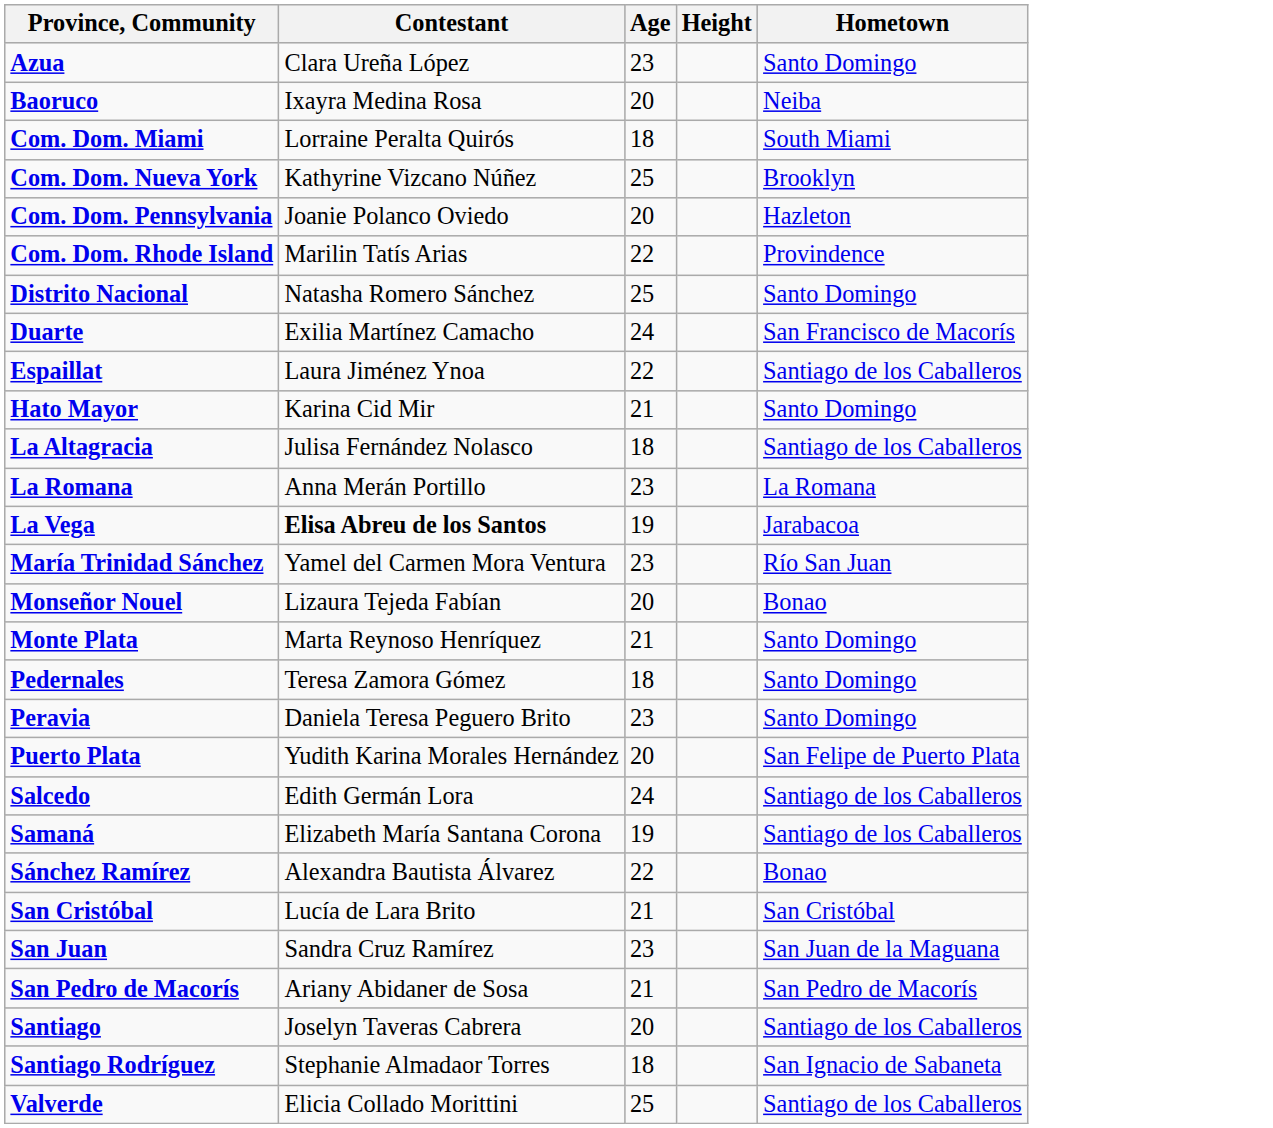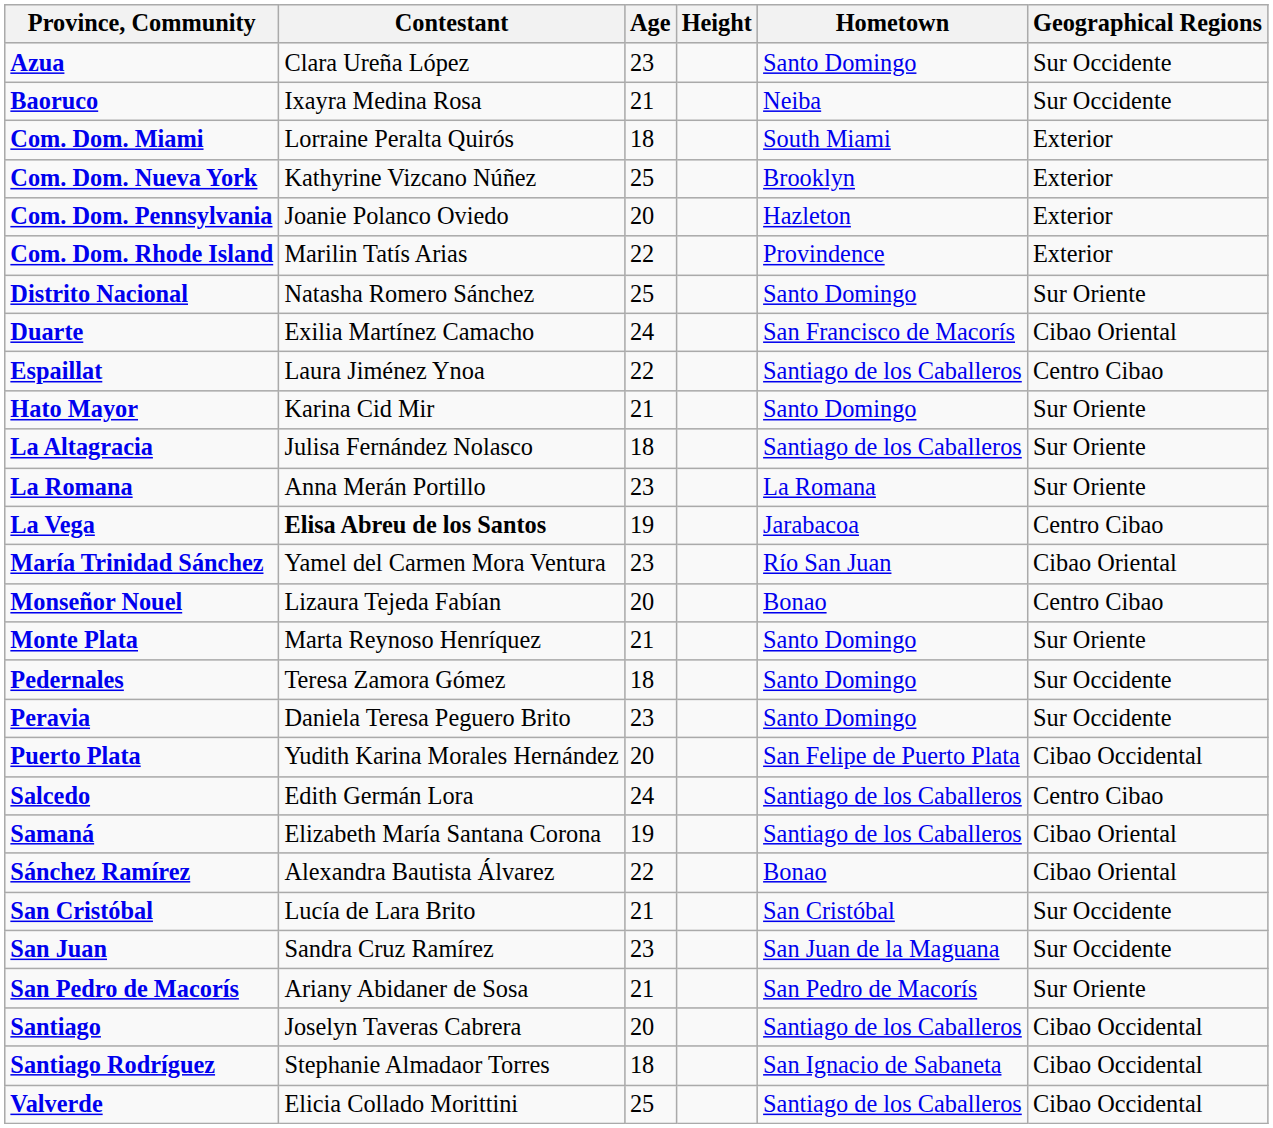 <table class="sortable wikitable">
 <tr>
 <th>Province, Community</th>
 <th>Contestant</th>
 <th>Age</th>
 <th>Height</th>
 <th>Hometown</th>
+<th>Geographical Regions</th>
 </tr>
 <tr>
 <td><strong><a href='#'>Azua</a></strong></td>
 <td>Clara Ureña López</td>
 <td>23</td>
 <td></td>
 <td><a href='#'>Santo Domingo</a></td>
+<td>Sur Occidente</td>
 </tr>
 <tr>
 <td><strong><a href='#'>Baoruco</a></strong></td>
 <td>Ixayra Medina Rosa</td>
-<td>20</td>
+<td>21</td>
 <td></td>
 <td><a href='#'>Neiba</a></td>
+<td>Sur Occidente</td>
 </tr>
 <tr>
 <td><strong><a href='#'>Com. Dom. Miami</a></strong></td>
 <td>Lorraine Peralta Quirós</td>
 <td>18</td>
 <td></td>
 <td><a href='#'>South Miami</a></td>
+<td>Exterior</td>
 </tr>
 <tr>
 <td><strong><a href='#'>Com. Dom. Nueva York</a></strong></td>
 <td>Kathyrine Vizcano Núñez</td>
 <td>25</td>
 <td></td>
 <td><a href='#'>Brooklyn</a></td>
+<td>Exterior</td>
 </tr>
 <tr>
 <td><strong><a href='#'>Com. Dom. Pennsylvania</a></strong></td>
 <td>Joanie Polanco Oviedo</td>
 <td>20</td>
 <td></td>
 <td><a href='#'>Hazleton</a></td>
+<td>Exterior</td>
 </tr>
 <tr>
 <td><strong><a href='#'>Com. Dom. Rhode Island</a></strong></td>
 <td>Marilin Tatís Arias</td>
 <td>22</td>
 <td></td>
 <td><a href='#'>Provindence</a></td>
+<td>Exterior</td>
 </tr>
 <tr>
 <td><strong><a href='#'>Distrito Nacional</a></strong></td>
 <td>Natasha Romero Sánchez</td>
 <td>25</td>
 <td></td>
 <td><a href='#'>Santo Domingo</a></td>
+<td>Sur Oriente</td>
 </tr>
 <tr>
 <td><strong><a href='#'>Duarte</a></strong></td>
 <td>Exilia Martínez Camacho</td>
 <td>24</td>
 <td></td>
 <td><a href='#'>San Francisco de Macorís</a></td>
+<td>Cibao Oriental</td>
 </tr>
 <tr>
 <td><strong><a href='#'>Espaillat</a></strong></td>
 <td>Laura Jiménez Ynoa</td>
 <td>22</td>
 <td></td>
 <td><a href='#'>Santiago de los Caballeros</a></td>
+<td>Centro Cibao</td>
 </tr>
 <tr>
 <td><strong><a href='#'>Hato Mayor</a></strong></td>
 <td>Karina Cid Mir</td>
 <td>21</td>
 <td></td>
 <td><a href='#'>Santo Domingo</a></td>
+<td>Sur Oriente</td>
 </tr>
 <tr>
 <td><strong><a href='#'>La Altagracia</a></strong></td>
 <td>Julisa Fernández Nolasco</td>
 <td>18</td>
 <td></td>
 <td><a href='#'>Santiago de los Caballeros</a></td>
+<td>Sur Oriente</td>
 </tr>
 <tr>
 <td><strong><a href='#'>La Romana</a></strong></td>
 <td>Anna Merán Portillo</td>
 <td>23</td>
 <td></td>
 <td><a href='#'>La Romana</a></td>
+<td>Sur Oriente</td>
 </tr>
 <tr>
 <td><strong><a href='#'>La Vega</a></strong></td>
 <td><strong>Elisa Abreu de los Santos</strong></td>
 <td>19</td>
 <td></td>
 <td><a href='#'>Jarabacoa</a></td>
+<td>Centro Cibao</td>
 </tr>
 <tr>
 <td><strong><a href='#'>María Trinidad Sánchez</a></strong></td>
 <td>Yamel del Carmen Mora Ventura</td>
 <td>23</td>
 <td></td>
 <td><a href='#'>Río San Juan</a></td>
+<td>Cibao Oriental</td>
 </tr>
 <tr>
 <td><strong><a href='#'>Monseñor Nouel</a></strong></td>
 <td>Lizaura Tejeda Fabían</td>
 <td>20</td>
 <td></td>
 <td><a href='#'>Bonao</a></td>
+<td>Centro Cibao</td>
 </tr>
 <tr>
 <td><strong><a href='#'>Monte Plata</a></strong></td>
 <td>Marta Reynoso Henríquez</td>
 <td>21</td>
 <td></td>
 <td><a href='#'>Santo Domingo</a></td>
+<td>Sur Oriente</td>
 </tr>
 <tr>
 <td><strong><a href='#'>Pedernales</a></strong></td>
 <td>Teresa Zamora Gómez</td>
 <td>18</td>
 <td></td>
 <td><a href='#'>Santo Domingo</a></td>
+<td>Sur Occidente</td>
 </tr>
 <tr>
 <td><strong><a href='#'>Peravia</a></strong></td>
 <td>Daniela Teresa Peguero Brito</td>
 <td>23</td>
 <td></td>
 <td><a href='#'>Santo Domingo</a></td>
+<td>Sur Occidente</td>
 </tr>
 <tr>
 <td><strong><a href='#'>Puerto Plata</a></strong></td>
 <td>Yudith Karina Morales Hernández</td>
 <td>20</td>
 <td></td>
 <td><a href='#'>San Felipe de Puerto Plata</a></td>
+<td>Cibao Occidental</td>
 </tr>
 <tr>
 <td><strong><a href='#'>Salcedo</a></strong></td>
 <td>Edith Germán Lora</td>
 <td>24</td>
 <td></td>
 <td><a href='#'>Santiago de los Caballeros</a></td>
+<td>Centro Cibao</td>
 </tr>
 <tr>
 <td><strong><a href='#'>Samaná</a></strong></td>
 <td>Elizabeth María Santana Corona</td>
 <td>19</td>
 <td></td>
 <td><a href='#'>Santiago de los Caballeros</a></td>
+<td>Cibao Oriental</td>
 </tr>
 <tr>
 <td><strong><a href='#'>Sánchez Ramírez</a></strong></td>
 <td>Alexandra Bautista Álvarez</td>
 <td>22</td>
 <td></td>
 <td><a href='#'>Bonao</a></td>
+<td>Cibao Oriental</td>
 </tr>
 <tr>
 <td><strong><a href='#'>San Cristóbal</a></strong></td>
 <td>Lucía de Lara Brito</td>
 <td>21</td>
 <td></td>
 <td><a href='#'>San Cristóbal</a></td>
+<td>Sur Occidente</td>
 </tr>
 <tr>
 <td><strong><a href='#'>San Juan</a></strong></td>
 <td>Sandra Cruz Ramírez</td>
 <td>23</td>
 <td></td>
 <td><a href='#'>San Juan de la Maguana</a></td>
+<td>Sur Occidente</td>
 </tr>
 <tr>
 <td><strong><a href='#'>San Pedro de Macorís</a></strong></td>
 <td>Ariany Abidaner de Sosa</td>
 <td>21</td>
 <td></td>
 <td><a href='#'>San Pedro de Macorís</a></td>
+<td>Sur Oriente</td>
 </tr>
 <tr>
 <td><strong><a href='#'>Santiago</a></strong></td>
 <td>Joselyn Taveras Cabrera</td>
 <td>20</td>
 <td></td>
 <td><a href='#'>Santiago de los Caballeros</a></td>
+<td>Cibao Occidental</td>
 </tr>
 <tr>
 <td><strong><a href='#'>Santiago Rodríguez</a></strong></td>
 <td>Stephanie Almadaor Torres</td>
 <td>18</td>
 <td></td>
 <td><a href='#'>San Ignacio de Sabaneta</a></td>
+<td>Cibao Occidental</td>
 </tr>
 <tr>
 <td><strong><a href='#'>Valverde</a></strong></td>
 <td>Elicia Collado Morittini</td>
 <td>25</td>
 <td></td>
 <td><a href='#'>Santiago de los Caballeros</a></td>
+<td>Cibao Occidental</td>
 </tr>
 </table>
